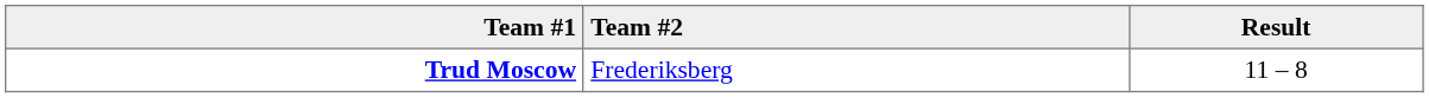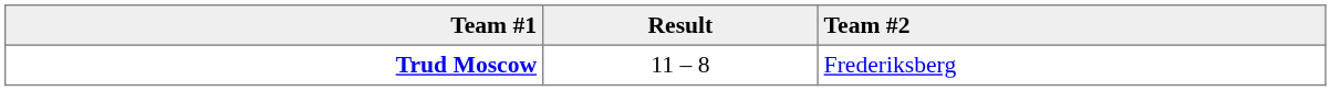 <table border=1 cellspacing=0 cellpadding=4 style="border-collapse: collapse;" width=70%>
 <tr bgcolor="efefef">
 <th align=right>Team #1</th>
+<th>Result</th>
 <th align=left>Team #2</th>
-<th>Result</th>
 </tr>
 <tr>
 <td align=right><strong><a href='#'>Trud Moscow</a></strong> </td>
+<td align=center>11 – 8</td>
 <td> <a href='#'>Frederiksberg</a></td>
-<td align=center>11 – 8</td>
 </tr>
 </table>
